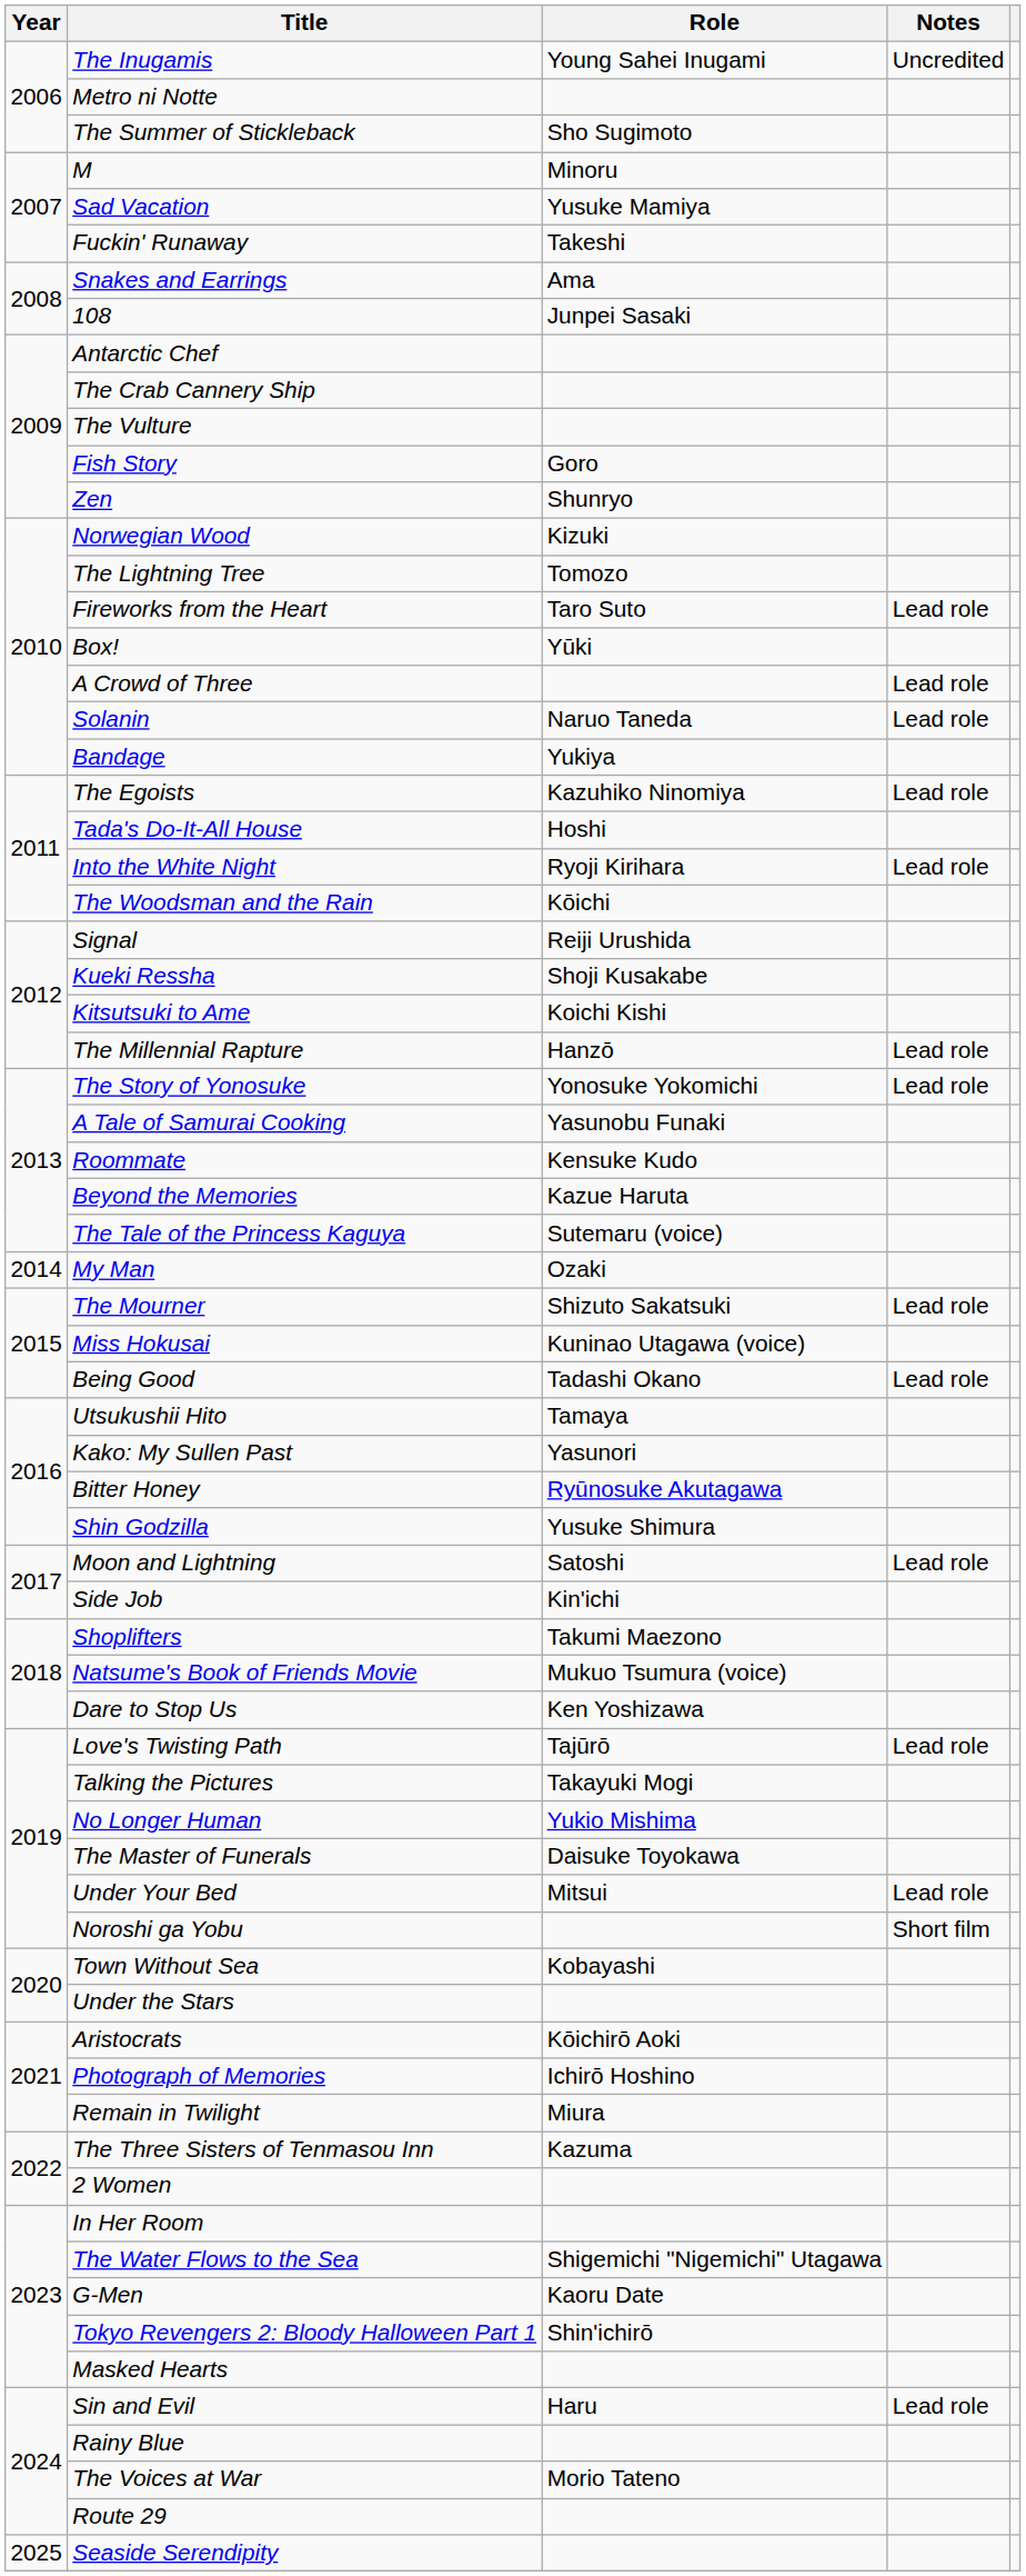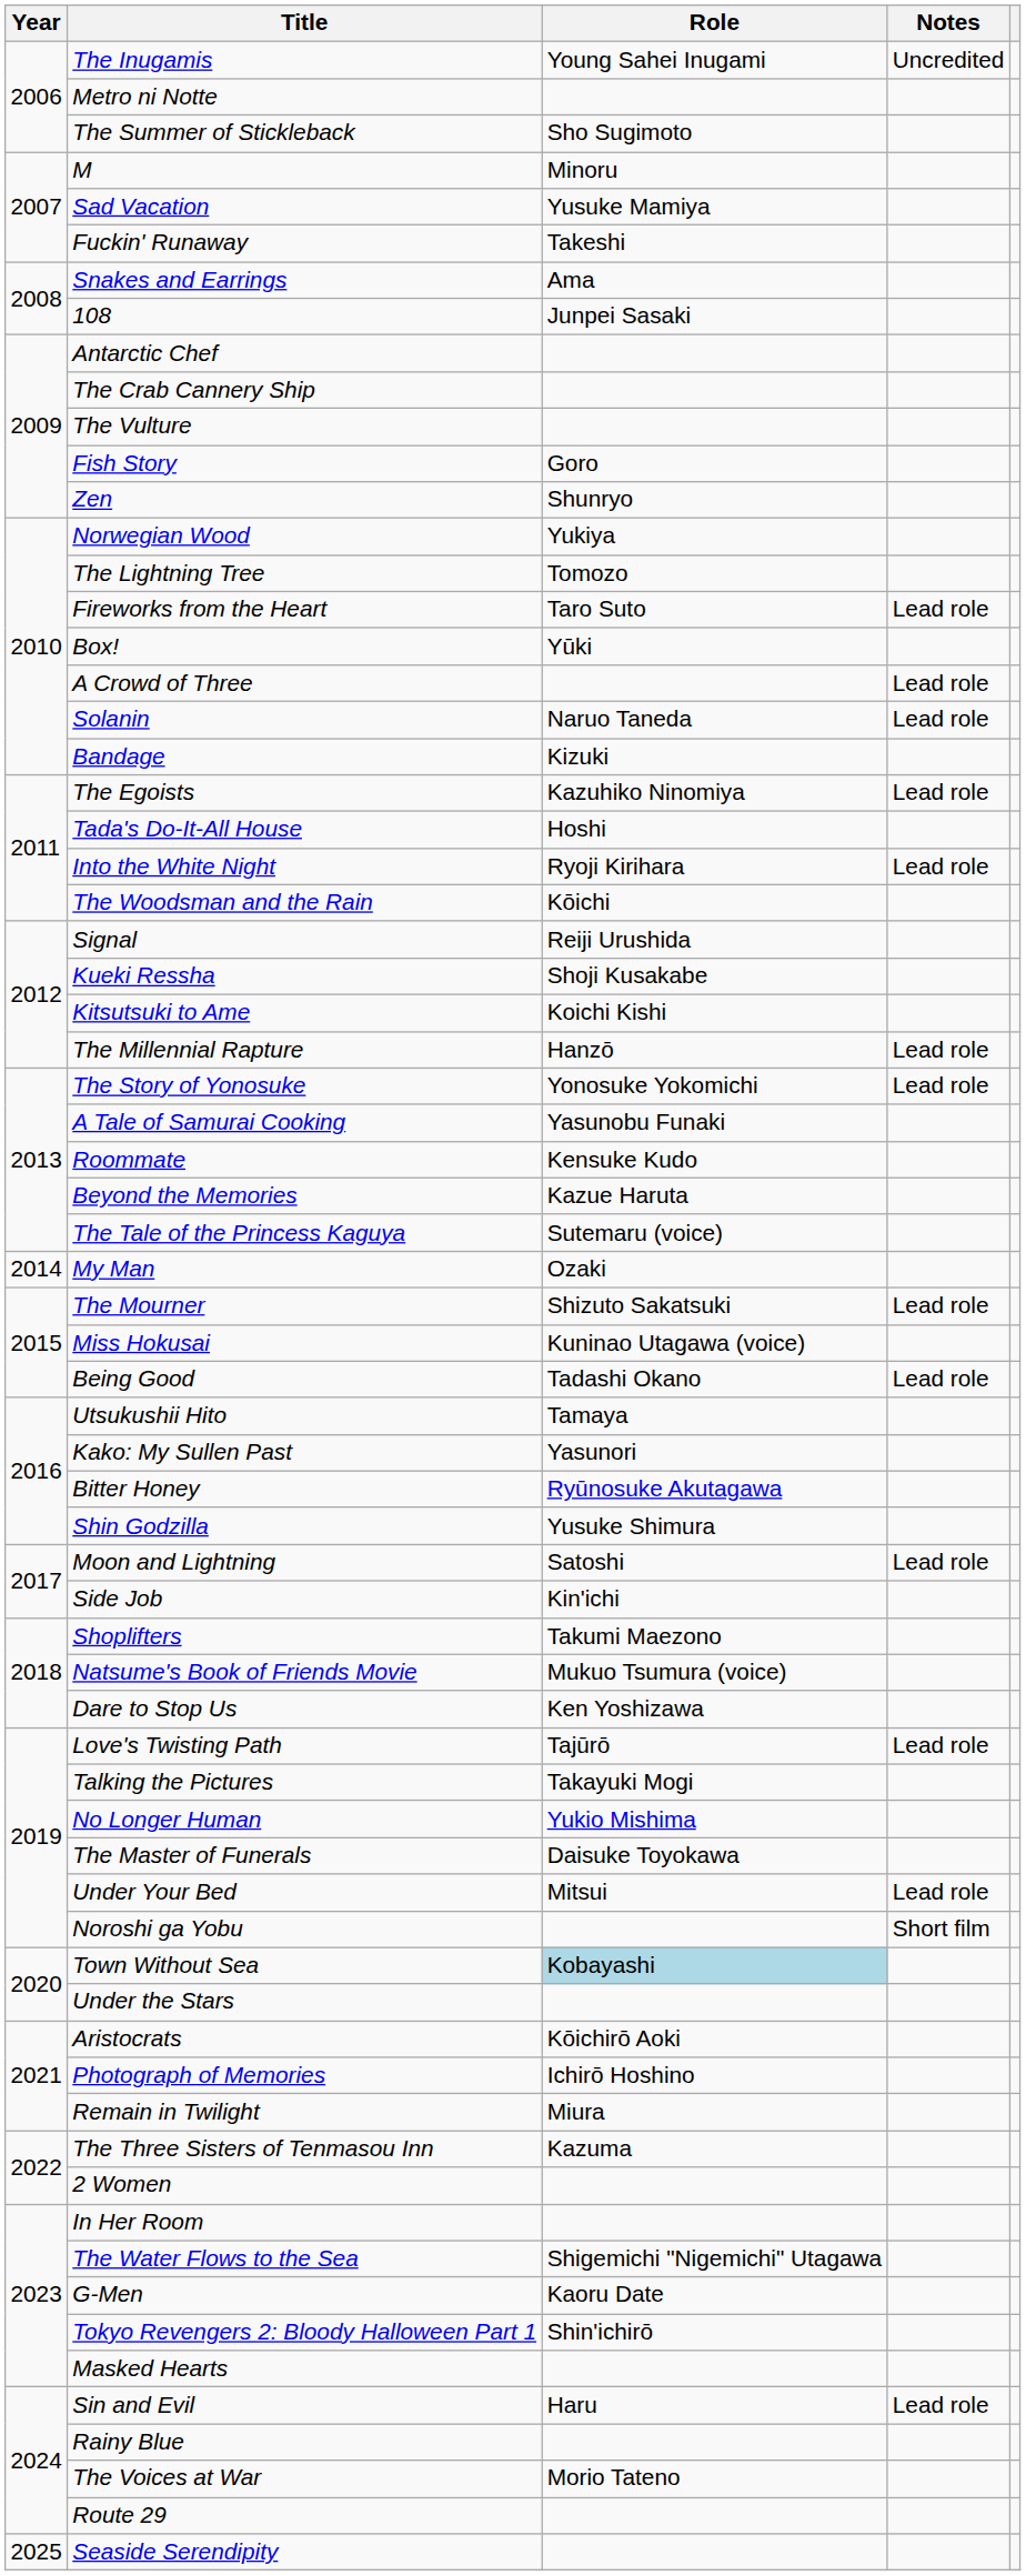 <table class="wikitable sortable">
 <tr>
 <th>Year</th>
 <th>Title</th>
 <th>Role</th>
 <th class = "unsortable">Notes</th>
 <th class = "unsortable"></th>
 </tr>
 <tr>
 <td rowspan=3>2006</td>
 <td><em><a href='#'>The Inugamis</a></em></td>
 <td>Young Sahei Inugami</td>
 <td>Uncredited</td>
 <td></td>
 </tr>
 <tr>
 <td><em>Metro ni Notte</em></td>
 <td></td>
 <td></td>
 <td></td>
 </tr>
 <tr>
 <td><em>The Summer of Stickleback</em></td>
 <td>Sho Sugimoto</td>
 <td></td>
 <td></td>
 </tr>
 <tr>
 <td rowspan=3>2007</td>
 <td><em>M</em></td>
 <td>Minoru</td>
 <td></td>
 <td></td>
 </tr>
 <tr>
 <td><em><a href='#'>Sad Vacation</a></em></td>
 <td>Yusuke Mamiya</td>
 <td></td>
 <td></td>
 </tr>
 <tr>
 <td><em>Fuckin' Runaway</em></td>
 <td>Takeshi</td>
 <td></td>
 <td></td>
 </tr>
 <tr>
 <td rowspan=2>2008</td>
 <td><em><a href='#'>Snakes and Earrings</a></em></td>
 <td>Ama</td>
 <td></td>
 <td></td>
 </tr>
 <tr>
 <td><em>108</em></td>
 <td>Junpei Sasaki</td>
 <td></td>
 <td></td>
 </tr>
 <tr>
 <td rowspan=5>2009</td>
 <td><em>Antarctic Chef</em></td>
 <td></td>
 <td></td>
 <td></td>
 </tr>
 <tr>
 <td><em>The Crab Cannery Ship</em></td>
 <td></td>
 <td></td>
 <td></td>
 </tr>
 <tr>
 <td><em>The Vulture</em></td>
 <td></td>
 <td></td>
 <td></td>
 </tr>
 <tr>
 <td><em><a href='#'>Fish Story</a></em></td>
 <td>Goro</td>
 <td></td>
 <td></td>
 </tr>
 <tr>
 <td><em><a href='#'>Zen</a></em></td>
 <td>Shunryo</td>
 <td></td>
 <td></td>
 </tr>
 <tr>
 <td rowspan=7>2010</td>
 <td><em><a href='#'>Norwegian Wood</a></em></td>
-<td>Kizuki</td>
+<td>Yukiya</td>
 <td></td>
 <td></td>
 </tr>
 <tr>
 <td><em>The Lightning Tree</em></td>
 <td>Tomozo</td>
 <td></td>
 <td></td>
 </tr>
 <tr>
 <td><em>Fireworks from the Heart</em></td>
 <td>Taro Suto</td>
 <td>Lead role</td>
 <td></td>
 </tr>
 <tr>
 <td><em>Box!</em></td>
 <td>Yūki</td>
 <td></td>
 <td></td>
 </tr>
 <tr>
 <td><em>A Crowd of Three</em></td>
 <td></td>
 <td>Lead role</td>
 <td></td>
 </tr>
 <tr>
 <td><em><a href='#'>Solanin</a></em></td>
 <td>Naruo Taneda</td>
 <td>Lead role</td>
 <td></td>
 </tr>
 <tr>
 <td><em><a href='#'>Bandage</a></em></td>
-<td>Yukiya</td>
+<td>Kizuki</td>
 <td></td>
 <td></td>
 </tr>
 <tr>
 <td rowspan=4>2011</td>
 <td><em>The Egoists</em></td>
 <td>Kazuhiko Ninomiya</td>
 <td>Lead role</td>
 <td></td>
 </tr>
 <tr>
 <td><em><a href='#'>Tada's Do-It-All House</a></em></td>
 <td>Hoshi</td>
 <td></td>
 <td></td>
 </tr>
 <tr>
 <td><em><a href='#'>Into the White Night</a></em></td>
 <td>Ryoji Kirihara</td>
 <td>Lead role</td>
 <td></td>
 </tr>
 <tr>
 <td><em><a href='#'>The Woodsman and the Rain</a></em></td>
 <td>Kōichi</td>
 <td></td>
 <td></td>
 </tr>
 <tr>
 <td rowspan=4>2012</td>
 <td><em>Signal</em></td>
 <td>Reiji Urushida</td>
 <td></td>
 <td></td>
 </tr>
 <tr>
 <td><em><a href='#'>Kueki Ressha</a></em></td>
 <td>Shoji Kusakabe</td>
 <td></td>
 <td></td>
 </tr>
 <tr>
 <td><em><a href='#'>Kitsutsuki to Ame</a></em></td>
 <td>Koichi Kishi</td>
 <td></td>
 <td></td>
 </tr>
 <tr>
 <td><em>The Millennial Rapture</em></td>
 <td>Hanzō</td>
 <td>Lead role</td>
 <td></td>
 </tr>
 <tr>
 <td rowspan=5>2013</td>
 <td><em><a href='#'>The Story of Yonosuke</a></em></td>
 <td>Yonosuke Yokomichi</td>
 <td>Lead role</td>
 <td></td>
 </tr>
 <tr>
 <td><em><a href='#'>A Tale of Samurai Cooking</a></em></td>
 <td>Yasunobu Funaki</td>
 <td></td>
 <td></td>
 </tr>
 <tr>
 <td><em><a href='#'>Roommate</a></em></td>
 <td>Kensuke Kudo</td>
 <td></td>
 <td></td>
 </tr>
 <tr>
 <td><em><a href='#'>Beyond the Memories</a></em></td>
 <td>Kazue Haruta</td>
 <td></td>
 <td></td>
 </tr>
 <tr>
 <td><em><a href='#'>The Tale of the Princess Kaguya</a></em></td>
 <td>Sutemaru (voice)</td>
 <td></td>
 <td></td>
 </tr>
 <tr>
 <td>2014</td>
 <td><em><a href='#'>My Man</a></em></td>
 <td>Ozaki</td>
 <td></td>
 <td></td>
 </tr>
 <tr>
 <td rowspan=3>2015</td>
 <td><em><a href='#'>The Mourner</a></em></td>
 <td>Shizuto Sakatsuki</td>
 <td>Lead role</td>
 <td></td>
 </tr>
 <tr>
 <td><em><a href='#'>Miss Hokusai</a></em></td>
 <td>Kuninao Utagawa (voice)</td>
 <td></td>
 <td></td>
 </tr>
 <tr>
 <td><em>Being Good</em></td>
 <td>Tadashi Okano</td>
 <td>Lead role</td>
 <td></td>
 </tr>
 <tr>
 <td rowspan=4>2016</td>
 <td><em>Utsukushii Hito</em></td>
 <td>Tamaya</td>
 <td></td>
 <td></td>
 </tr>
 <tr>
 <td><em>Kako: My Sullen Past</em></td>
 <td>Yasunori</td>
 <td></td>
 <td></td>
 </tr>
 <tr>
 <td><em>Bitter Honey</em></td>
 <td><a href='#'>Ryūnosuke Akutagawa</a></td>
 <td></td>
 <td></td>
 </tr>
 <tr>
 <td><em><a href='#'>Shin Godzilla</a></em></td>
 <td>Yusuke Shimura</td>
 <td></td>
 <td></td>
 </tr>
 <tr>
 <td rowspan=2>2017</td>
 <td><em>Moon and Lightning</em></td>
 <td>Satoshi</td>
 <td>Lead role</td>
 <td></td>
 </tr>
 <tr>
 <td><em>Side Job</em></td>
 <td>Kin'ichi</td>
 <td></td>
 <td></td>
 </tr>
 <tr>
 <td rowspan=3>2018</td>
 <td><em><a href='#'>Shoplifters</a></em></td>
 <td>Takumi Maezono</td>
 <td></td>
 <td></td>
 </tr>
 <tr>
 <td><em><a href='#'>Natsume's Book of Friends Movie</a></em></td>
 <td>Mukuo Tsumura (voice)</td>
 <td></td>
 <td></td>
 </tr>
 <tr>
 <td><em>Dare to Stop Us</em></td>
 <td>Ken Yoshizawa</td>
 <td></td>
 <td></td>
 </tr>
 <tr>
 <td rowspan=6>2019</td>
 <td><em>Love's Twisting Path</em></td>
 <td>Tajūrō</td>
 <td>Lead role</td>
 <td></td>
 </tr>
 <tr>
 <td><em>Talking the Pictures</em></td>
 <td>Takayuki Mogi</td>
 <td></td>
 <td></td>
 </tr>
 <tr>
 <td><em><a href='#'>No Longer Human</a></em></td>
 <td><a href='#'>Yukio Mishima</a></td>
 <td></td>
 <td></td>
 </tr>
 <tr>
 <td><em>The Master of Funerals</em></td>
 <td>Daisuke Toyokawa</td>
 <td></td>
 <td></td>
 </tr>
 <tr>
 <td><em>Under Your Bed</em></td>
 <td>Mitsui</td>
 <td>Lead role</td>
 <td></td>
 </tr>
 <tr>
 <td><em>Noroshi ga Yobu</em></td>
 <td></td>
 <td>Short film</td>
 <td></td>
 </tr>
 <tr>
 <td rowspan=2>2020</td>
 <td><em>Town Without Sea</em></td>
-<td>Kobayashi</td>
+<td style="background: lightblue;">Kobayashi</td>
 <td></td>
 <td></td>
 </tr>
 <tr>
 <td><em>Under the Stars</em></td>
 <td></td>
 <td></td>
 <td></td>
 </tr>
 <tr>
 <td rowspan=3>2021</td>
 <td><em>Aristocrats</em></td>
 <td>Kōichirō Aoki</td>
 <td></td>
 <td></td>
 </tr>
 <tr>
 <td><em><a href='#'>Photograph of Memories</a></em></td>
 <td>Ichirō Hoshino</td>
 <td></td>
 <td></td>
 </tr>
 <tr>
 <td><em>Remain in Twilight</em></td>
 <td>Miura</td>
 <td></td>
 <td></td>
 </tr>
 <tr>
 <td rowspan=2>2022</td>
 <td><em>The Three Sisters of Tenmasou Inn</em></td>
 <td>Kazuma</td>
 <td></td>
 <td></td>
 </tr>
 <tr>
 <td><em>2 Women</em></td>
 <td></td>
 <td></td>
 <td></td>
 </tr>
 <tr>
 <td rowspan=5>2023</td>
 <td><em>In Her Room</em></td>
 <td></td>
 <td></td>
 <td></td>
 </tr>
 <tr>
 <td><em><a href='#'>The Water Flows to the Sea</a></em></td>
 <td>Shigemichi "Nigemichi" Utagawa</td>
 <td></td>
 <td></td>
 </tr>
 <tr>
 <td><em>G-Men</em></td>
 <td>Kaoru Date</td>
 <td></td>
 <td></td>
 </tr>
 <tr>
 <td><em><a href='#'>Tokyo Revengers 2: Bloody Halloween Part 1</a></em></td>
 <td>Shin'ichirō</td>
 <td></td>
 <td></td>
 </tr>
 <tr>
 <td><em>Masked Hearts</em></td>
 <td></td>
 <td></td>
 <td></td>
 </tr>
 <tr>
 <td rowspan=4>2024</td>
 <td><em>Sin and Evil</em></td>
 <td>Haru</td>
 <td>Lead role</td>
 <td></td>
 </tr>
 <tr>
 <td><em>Rainy Blue</em></td>
 <td></td>
 <td></td>
 <td></td>
 </tr>
 <tr>
 <td><em>The Voices at War</em></td>
 <td>Morio Tateno</td>
 <td></td>
 <td></td>
 </tr>
 <tr>
 <td><em>Route 29</em></td>
 <td></td>
 <td></td>
 <td></td>
 </tr>
 <tr>
 <td>2025</td>
 <td><em><a href='#'>Seaside Serendipity</a></em></td>
 <td></td>
 <td></td>
 <td></td>
 </tr>
 <tr>
 </tr>
 </table>
